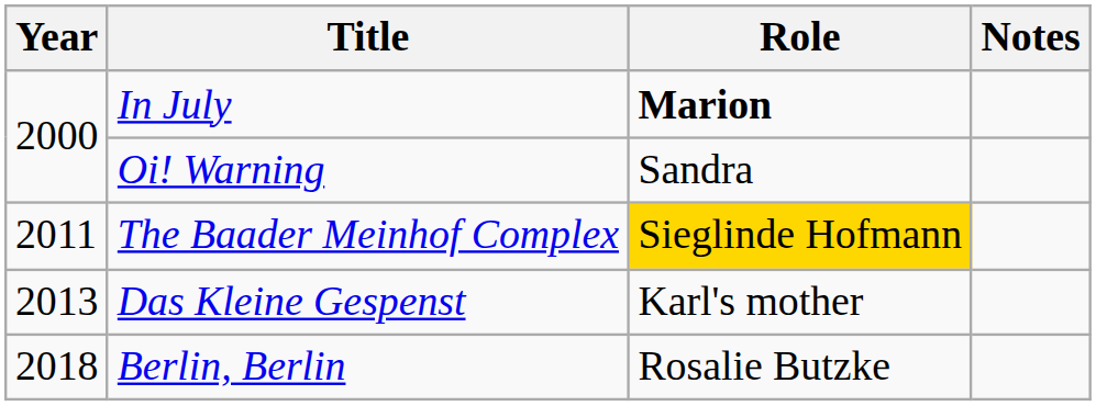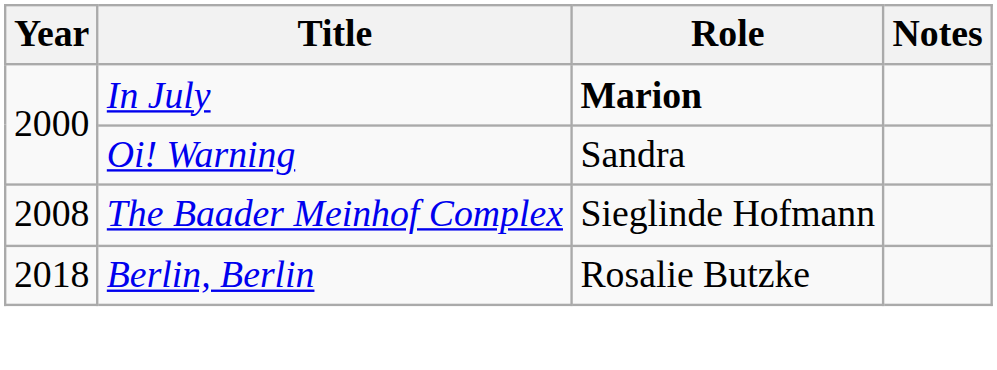 <table class="wikitable sortable">
 <tr>
 <th>Year</th>
 <th>Title</th>
 <th>Role</th>
 <th class="unsortable">Notes</th>
 </tr>
 <tr>
 <td rowspan=2>2000</td>
 <td><em><a href='#'>In July</a></em></td>
 <td><strong>Marion</strong></td>
 <td></td>
 </tr>
 <tr>
 <td><em><a href='#'>Oi! Warning</a></em></td>
 <td>Sandra</td>
 <td></td>
 </tr>
 <tr>
-<td>2011</td>
+<td>2008</td>
 <td><em><a href='#'>The Baader Meinhof Complex</a></em></td>
-<td style="background: gold;">Sieglinde Hofmann</td>
-<td></td>
-</tr>
-<tr>
-<td>2013</td>
-<td><em><a href='#'>Das Kleine Gespenst</a></em></td>
-<td>Karl's mother</td>
+<td>Sieglinde Hofmann</td>
 <td></td>
 </tr>
 <tr>
 <td>2018</td>
 <td><em><a href='#'>Berlin, Berlin</a></em></td>
 <td>Rosalie Butzke</td>
 <td></td>
 </tr>
 </table>
